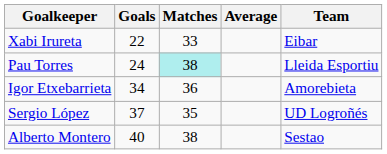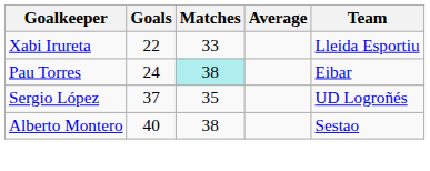 <table class="wikitable sortable">
 <tr>
 <th>Goalkeeper</th>
 <th>Goals</th>
 <th>Matches</th>
 <th>Average</th>
 <th>Team</th>
 </tr>
 <tr>
 <td> <a href='#'>Xabi Irureta</a></td>
 <td align=center>22</td>
 <td align=center>33</td>
 <td align=center></td>
-<td><a href='#'>Eibar</a></td>
+<td><a href='#'>Lleida Esportiu</a></td>
 </tr>
 <tr>
 <td> <a href='#'>Pau Torres</a></td>
 <td align=center>24</td>
 <td align=center style="background: paleturquoise;">38</td>
 <td align=center></td>
-<td><a href='#'>Lleida Esportiu</a></td>
-</tr>
-<tr>
-<td> <a href='#'>Igor Etxebarrieta</a></td>
-<td align=center>34</td>
-<td align=center>36</td>
-<td align=center></td>
-<td><a href='#'>Amorebieta</a></td>
+<td><a href='#'>Eibar</a></td>
 </tr>
 <tr>
 <td> <a href='#'>Sergio López</a></td>
 <td align=center>37</td>
 <td align=center>35</td>
 <td align=center></td>
 <td><a href='#'>UD Logroñés</a></td>
 </tr>
 <tr>
 <td> <a href='#'>Alberto Montero</a></td>
 <td align=center>40</td>
 <td align=center>38</td>
 <td align=center></td>
 <td><a href='#'>Sestao</a></td>
 </tr>
 </table>
